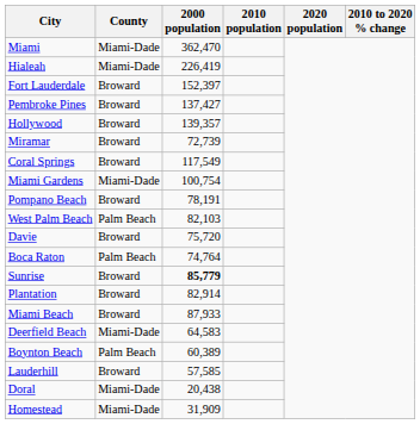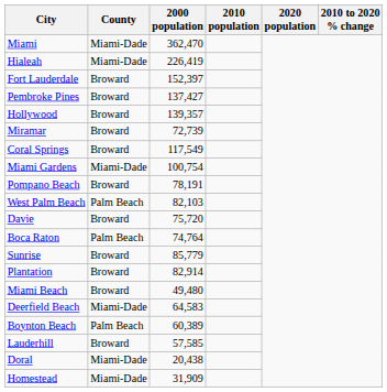 <table class="wikitable sortable">
 <tr>
 <th>City</th>
 <th>County</th>
 <th>2000<br>population</th>
 <th>2010<br>population</th>
 <th>2020<br>population</th>
 <th>2010 to 2020<br>% change</th>
 </tr>
 <tr>
 <td><a href='#'>Miami</a></td>
 <td>Miami-Dade</td>
 <td align="right">362,470</td>
 <td></td>
 </tr>
 <tr>
 <td><a href='#'>Hialeah</a></td>
 <td>Miami-Dade</td>
 <td align="right">226,419</td>
 <td></td>
 </tr>
 <tr>
 <td><a href='#'>Fort Lauderdale</a></td>
 <td>Broward</td>
 <td align="right">152,397</td>
 <td></td>
 </tr>
 <tr>
 <td><a href='#'>Pembroke Pines</a></td>
 <td>Broward</td>
 <td align="right">137,427</td>
 <td></td>
 </tr>
 <tr>
 <td><a href='#'>Hollywood</a></td>
 <td>Broward</td>
 <td align="right">139,357</td>
 <td></td>
 </tr>
 <tr>
 <td><a href='#'>Miramar</a></td>
 <td>Broward</td>
 <td align="right">72,739</td>
 <td></td>
 </tr>
 <tr>
 <td><a href='#'>Coral Springs</a></td>
 <td>Broward</td>
 <td align="right">117,549</td>
 <td></td>
 </tr>
 <tr>
 <td><a href='#'>Miami Gardens</a></td>
 <td>Miami-Dade</td>
 <td align="right">100,754</td>
 <td></td>
 </tr>
 <tr>
 <td><a href='#'>Pompano Beach</a></td>
 <td>Broward</td>
 <td align="right">78,191</td>
 <td></td>
 </tr>
 <tr>
 <td><a href='#'>West Palm Beach</a></td>
 <td>Palm Beach</td>
 <td align="right">82,103</td>
 <td></td>
 </tr>
 <tr>
 <td><a href='#'>Davie</a></td>
 <td>Broward</td>
 <td align="right">75,720</td>
 <td></td>
 </tr>
 <tr>
 <td><a href='#'>Boca Raton</a></td>
 <td>Palm Beach</td>
 <td align="right">74,764</td>
 <td></td>
 </tr>
 <tr>
 <td><a href='#'>Sunrise</a></td>
 <td>Broward</td>
-<td align="right"><strong>85,779</strong></td>
+<td align="right">85,779</td>
 <td></td>
 </tr>
 <tr>
 <td><a href='#'>Plantation</a></td>
 <td>Broward</td>
 <td align="right">82,914</td>
 <td></td>
 </tr>
 <tr>
 <td><a href='#'>Miami Beach</a></td>
 <td>Broward</td>
-<td align="right">87,933</td>
+<td align="right">49,480</td>
 <td></td>
 </tr>
 <tr>
 <td><a href='#'>Deerfield Beach</a></td>
 <td>Miami-Dade</td>
 <td align="right">64,583</td>
 <td></td>
 </tr>
 <tr>
 <td><a href='#'>Boynton Beach</a></td>
 <td>Palm Beach</td>
 <td align="right">60,389</td>
 <td></td>
 </tr>
 <tr>
 <td><a href='#'>Lauderhill</a></td>
 <td>Broward</td>
 <td align="right">57,585</td>
 <td></td>
 </tr>
 <tr>
 <td><a href='#'>Doral</a></td>
 <td>Miami-Dade</td>
 <td align="right">20,438</td>
 <td></td>
 </tr>
 <tr>
 <td><a href='#'>Homestead</a></td>
 <td>Miami-Dade</td>
 <td align="right">31,909</td>
 <td></td>
 </tr>
 </table>
